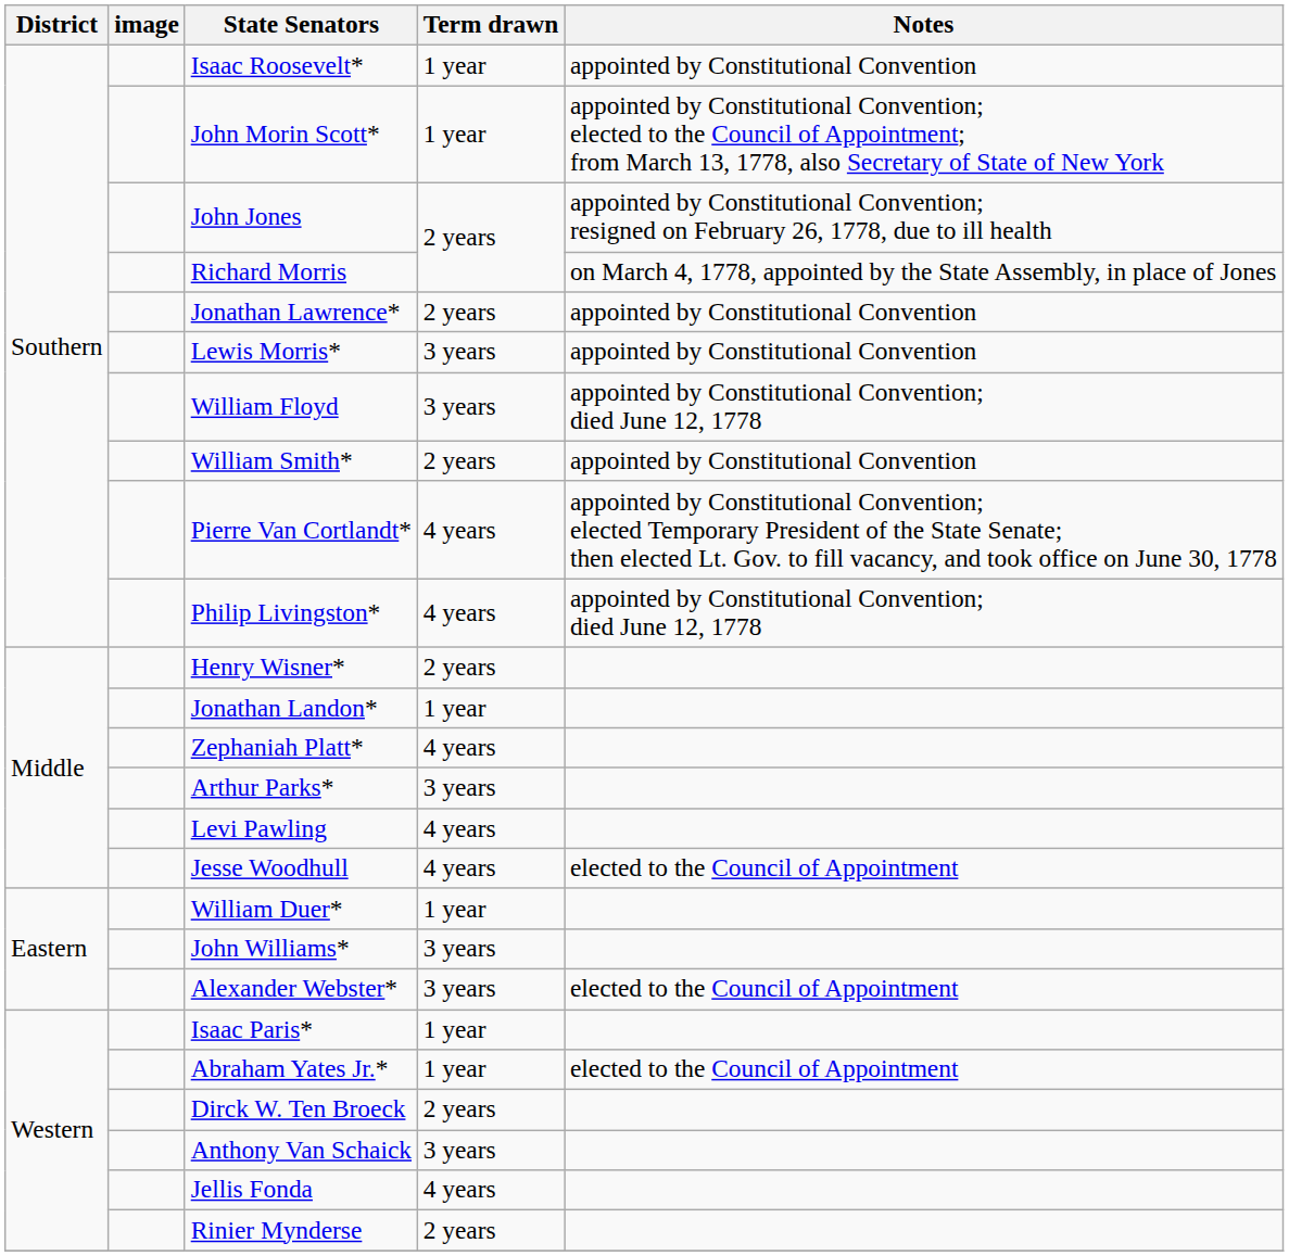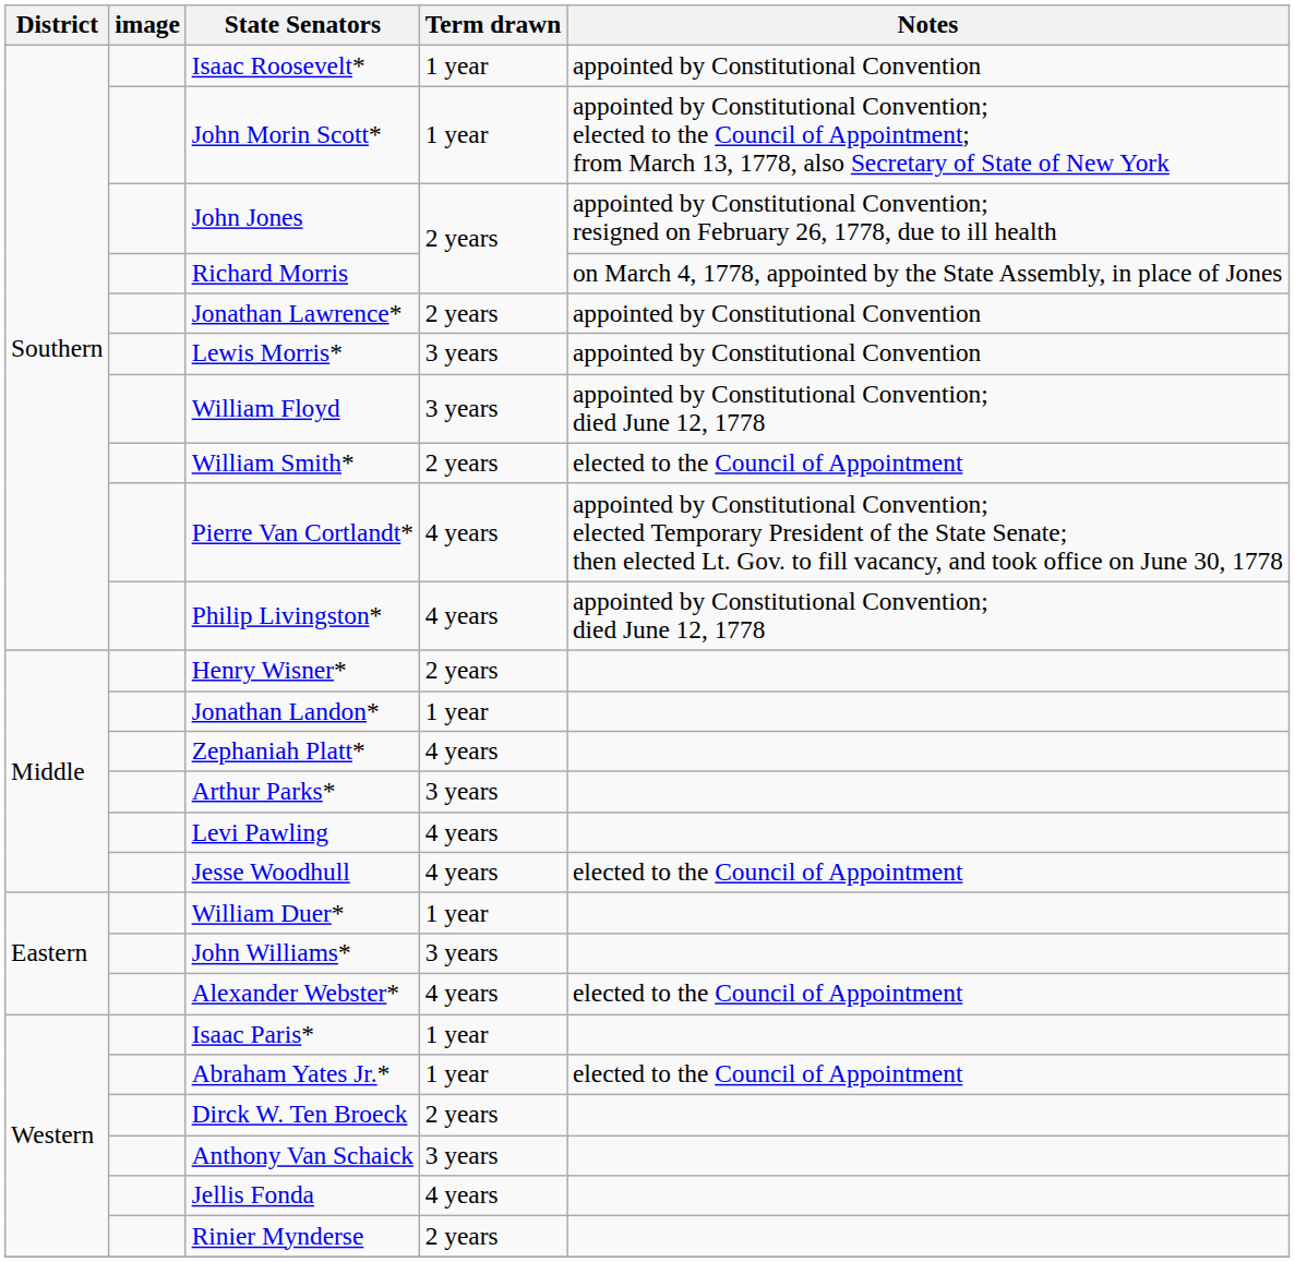 <table class=wikitable>
 <tr>
 <th>District</th>
 <th>image</th>
 <th>State Senators</th>
 <th>Term drawn</th>
 <th>Notes</th>
 </tr>
 <tr>
 <td rowspan="10">Southern</td>
 <td></td>
 <td><a href='#'>Isaac Roosevelt</a>*</td>
 <td>1 year</td>
 <td>appointed by Constitutional Convention</td>
 </tr>
 <tr>
 <td></td>
 <td><a href='#'>John Morin Scott</a>*</td>
 <td>1 year</td>
 <td>appointed by Constitutional Convention; <br>elected to the <a href='#'>Council of Appointment</a>; <br>from March 13, 1778, also <a href='#'>Secretary of State of New York</a></td>
 </tr>
 <tr>
 <td></td>
 <td><a href='#'>John Jones</a></td>
 <td rowspan="2">2 years</td>
 <td>appointed by Constitutional Convention; <br>resigned on February 26, 1778, due to ill health</td>
 </tr>
 <tr>
 <td></td>
 <td><a href='#'>Richard Morris</a></td>
 <td>on March 4, 1778, appointed by the State Assembly, in place of Jones</td>
 </tr>
 <tr>
 <td></td>
 <td><a href='#'>Jonathan Lawrence</a>*</td>
 <td>2 years</td>
 <td>appointed by Constitutional Convention</td>
 </tr>
 <tr>
 <td></td>
 <td><a href='#'>Lewis Morris</a>*</td>
 <td>3 years</td>
 <td>appointed by Constitutional Convention</td>
 </tr>
 <tr>
 <td></td>
 <td><a href='#'>William Floyd</a></td>
 <td>3 years</td>
 <td>appointed by Constitutional Convention; <br>died June 12, 1778</td>
 </tr>
 <tr>
 <td></td>
 <td><a href='#'>William Smith</a>*</td>
 <td>2 years</td>
-<td>appointed by Constitutional Convention</td>
+<td>elected to the <a href='#'>Council of Appointment</a></td>
 </tr>
 <tr>
 <td></td>
 <td><a href='#'>Pierre Van Cortlandt</a>*</td>
 <td>4 years</td>
 <td>appointed by Constitutional Convention; <br>elected Temporary President of the State Senate; <br>then elected Lt. Gov. to fill vacancy, and took office on June 30, 1778</td>
 </tr>
 <tr>
 <td></td>
 <td><a href='#'>Philip Livingston</a>*</td>
 <td>4 years</td>
 <td>appointed by Constitutional Convention; <br>died June 12, 1778</td>
 </tr>
 <tr>
 <td rowspan="6">Middle</td>
 <td></td>
 <td><a href='#'>Henry Wisner</a>*</td>
 <td>2 years</td>
 <td></td>
 </tr>
 <tr>
 <td></td>
 <td><a href='#'>Jonathan Landon</a>*</td>
 <td>1 year</td>
 <td></td>
 </tr>
 <tr>
 <td></td>
 <td><a href='#'>Zephaniah Platt</a>*</td>
 <td>4 years</td>
 <td></td>
 </tr>
 <tr>
 <td></td>
 <td><a href='#'>Arthur Parks</a>*</td>
 <td>3 years</td>
 <td></td>
 </tr>
 <tr>
 <td></td>
 <td><a href='#'>Levi Pawling</a></td>
 <td>4 years</td>
 <td></td>
 </tr>
 <tr>
 <td></td>
 <td><a href='#'>Jesse Woodhull</a></td>
 <td>4 years</td>
 <td>elected to the <a href='#'>Council of Appointment</a></td>
 </tr>
 <tr>
 <td rowspan="3">Eastern</td>
 <td></td>
 <td><a href='#'>William Duer</a>*</td>
 <td>1 year</td>
 <td></td>
 </tr>
 <tr>
 <td></td>
 <td><a href='#'>John Williams</a>*</td>
 <td>3 years</td>
 <td></td>
 </tr>
 <tr>
 <td></td>
 <td><a href='#'>Alexander Webster</a>*</td>
-<td>3 years</td>
+<td>4 years</td>
 <td>elected to the <a href='#'>Council of Appointment</a></td>
 </tr>
 <tr>
 <td rowspan="6">Western</td>
 <td></td>
 <td><a href='#'>Isaac Paris</a>*</td>
 <td>1 year</td>
 <td></td>
 </tr>
 <tr>
 <td></td>
 <td><a href='#'>Abraham Yates Jr.</a>*</td>
 <td>1 year</td>
 <td>elected to the <a href='#'>Council of Appointment</a></td>
 </tr>
 <tr>
 <td></td>
 <td><a href='#'>Dirck W. Ten Broeck</a></td>
 <td>2 years</td>
 <td></td>
 </tr>
 <tr>
 <td></td>
 <td><a href='#'>Anthony Van Schaick</a></td>
 <td>3 years</td>
 <td></td>
 </tr>
 <tr>
 <td></td>
 <td><a href='#'>Jellis Fonda</a></td>
 <td>4 years</td>
 <td></td>
 </tr>
 <tr>
 <td></td>
 <td><a href='#'>Rinier Mynderse</a></td>
 <td>2 years</td>
 <td></td>
 </tr>
 <tr>
 </tr>
 </table>
